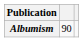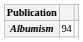 <table class="wikitable plainrowheaders">
 <tr>
 <th scope="col">Publication</th>
 <th scope="col"></th>
 <th scope="col"></th>
 </tr>
 <tr>
 <th scope="row"><em>Albumism</em></th>
-<td>90</td>
+<td>94</td>
 <td></td>
 </tr>
 </table>
